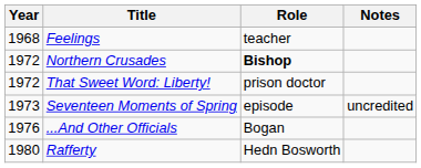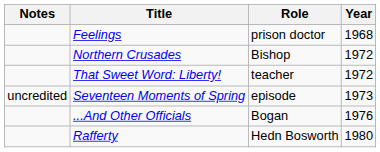 <table class="wikitable sortable">
 <tr>
-<th>Year</th>
+<th class="unsortable">Notes</th>
 <th>Title</th>
 <th>Role</th>
-<th class="unsortable">Notes</th>
+<th>Year</th>
 </tr>
 <tr>
+<td></td>
+<td><em><a href='#'>Feelings</a></em></td>
+<td>prison doctor</td>
 <td>1968</td>
-<td><em><a href='#'>Feelings</a></em></td>
-<td>teacher</td>
-<td></td>
 </tr>
 <tr>
+<td></td>
+<td><em><a href='#'>Northern Crusades</a></em></td>
+<td>Bishop</td>
 <td>1972</td>
-<td><em><a href='#'>Northern Crusades</a></em></td>
-<td><strong>Bishop</strong></td>
-<td></td>
 </tr>
 <tr>
+<td></td>
+<td><em><a href='#'>That Sweet Word: Liberty!</a></em></td>
+<td>teacher</td>
 <td>1972</td>
-<td><em><a href='#'>That Sweet Word: Liberty!</a></em></td>
-<td>prison doctor</td>
-<td></td>
 </tr>
 <tr>
-<td>1973</td>
+<td>uncredited</td>
 <td><em><a href='#'>Seventeen Moments of Spring</a></em></td>
 <td>episode</td>
-<td>uncredited</td>
+<td>1973</td>
 </tr>
 <tr>
-<td>1976</td>
+<td></td>
 <td><em><a href='#'>...And Other Officials</a></em></td>
 <td>Bogan</td>
-<td></td>
+<td>1976</td>
 </tr>
 <tr>
-<td>1980</td>
+<td></td>
 <td><em><a href='#'>Rafferty</a></em></td>
 <td>Hedn Bosworth</td>
-<td></td>
+<td>1980</td>
 </tr>
 </table>
